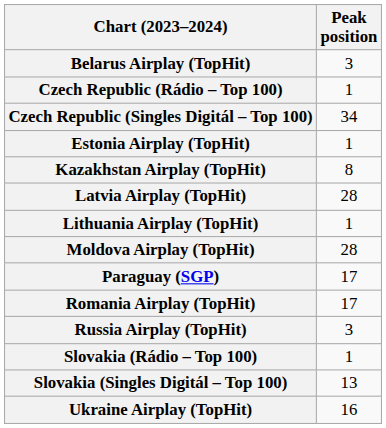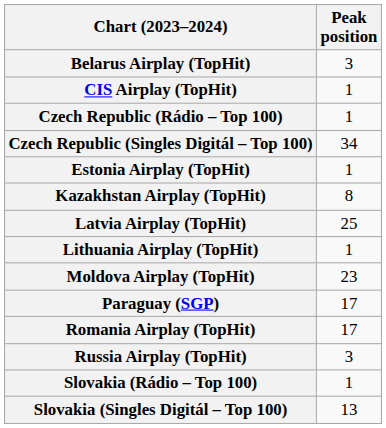 <table class="wikitable plainrowheaders sortable" style="text-align:center">
 <tr>
 <th scope="col">Chart (2023–2024)</th>
 <th scope="col">Peak<br>position</th>
 </tr>
 <tr>
 <th scope="row">Belarus Airplay (TopHit)</th>
 <td>3</td>
+</tr>
+<tr>
+<th scope="row"><a href='#'>CIS</a> Airplay (TopHit)</th>
+<td>1</td>
 </tr>
 <tr>
 <th scope="row">Czech Republic (Rádio – Top 100)</th>
 <td>1</td>
 </tr>
 <tr>
 <th scope="row">Czech Republic (Singles Digitál – Top 100)</th>
 <td>34</td>
 </tr>
 <tr>
 <th scope="row">Estonia Airplay (TopHit)</th>
 <td>1</td>
 </tr>
 <tr>
 <th scope="row">Kazakhstan Airplay (TopHit)</th>
 <td>8</td>
 </tr>
 <tr>
 <th scope="row">Latvia Airplay (TopHit)</th>
-<td>28</td>
+<td>25</td>
 </tr>
 <tr>
 <th scope="row">Lithuania Airplay (TopHit)</th>
 <td>1</td>
 </tr>
 <tr>
 <th scope="row">Moldova Airplay (TopHit)</th>
-<td>28</td>
+<td>23</td>
 </tr>
 <tr>
 <th scope="row">Paraguay (<a href='#'>SGP</a>)</th>
 <td>17</td>
 </tr>
 <tr>
 <th scope="row">Romania Airplay (TopHit)</th>
 <td>17</td>
 </tr>
 <tr>
 <th scope="row">Russia Airplay (TopHit)</th>
 <td>3</td>
 </tr>
 <tr>
 <th scope="row">Slovakia (Rádio – Top 100)</th>
 <td>1</td>
 </tr>
 <tr>
 <th scope="row">Slovakia (Singles Digitál – Top 100)</th>
 <td>13</td>
 </tr>
-<tr>
-<th scope="row">Ukraine Airplay (TopHit)</th>
-<td>16</td>
-</tr>
 </table>
